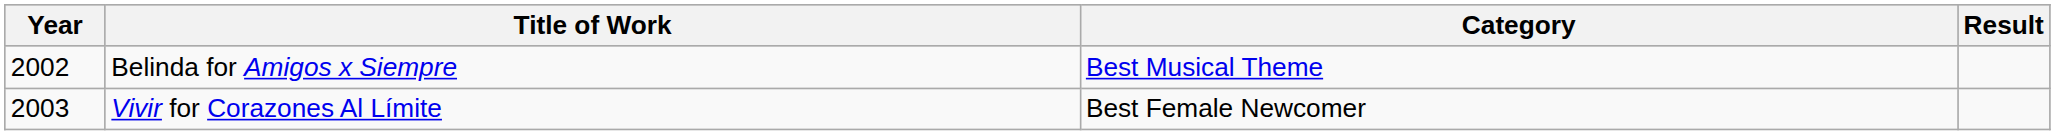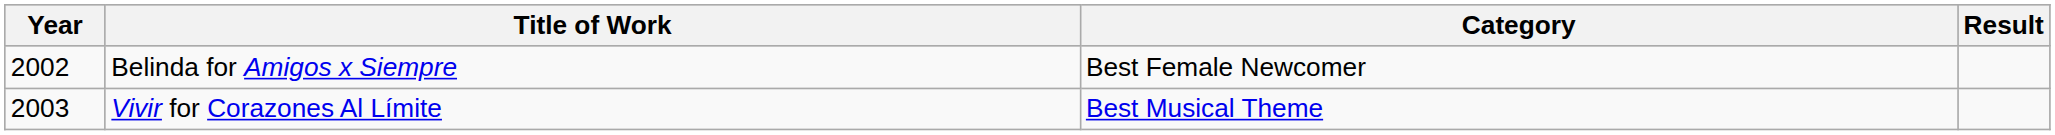 <table class="wikitable" style="table-layout: fixed;">
 <tr>
 <th style="width:5%;">Year</th>
 <th style="width:50%;">Title of Work</th>
 <th style="width:50%;">Category</th>
 <th style="width:10%;">Result</th>
 </tr>
 <tr>
 <td>2002</td>
 <td>Belinda for <em><a href='#'>Amigos x Siempre</a></em></td>
-<td><a href='#'>Best Musical Theme</a></td>
+<td>Best Female Newcomer</td>
 <td></td>
 </tr>
 <tr>
 <td>2003</td>
 <td><em><a href='#'>Vivir</a></em> for <a href='#'>Corazones Al Límite</a></td>
-<td>Best Female Newcomer</td>
+<td><a href='#'>Best Musical Theme</a></td>
 <td></td>
 </tr>
 </table>
